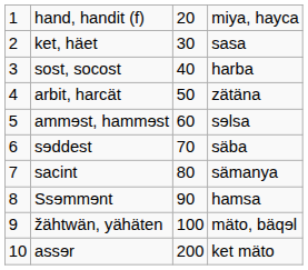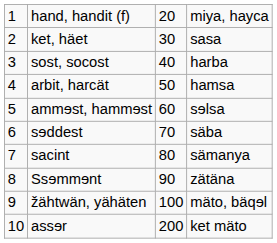 <table class="wikitable">
 <tr>
 <td>1</td>
 <td>hand, handit (f)</td>
 <td>20</td>
 <td>miya, hayca</td>
 </tr>
 <tr>
 <td>2</td>
 <td>ket, häet</td>
 <td>30</td>
 <td>sasa</td>
 </tr>
 <tr>
 <td>3</td>
 <td>sost, socost</td>
 <td>40</td>
 <td>harba</td>
 </tr>
 <tr>
 <td>4</td>
 <td>arbit, harcät</td>
 <td>50</td>
-<td>zätäna</td>
+<td>hamsa</td>
 </tr>
 <tr>
 <td>5</td>
 <td>ammɘst, hammɘst</td>
 <td>60</td>
 <td>sɘlsa</td>
 </tr>
 <tr>
 <td>6</td>
 <td>sɘddest</td>
 <td>70</td>
 <td>säba</td>
 </tr>
 <tr>
 <td>7</td>
 <td>sacint</td>
 <td>80</td>
 <td>sämanya</td>
 </tr>
 <tr>
 <td>8</td>
 <td>Ssɘmmɘnt</td>
 <td>90</td>
-<td>hamsa</td>
+<td>zätäna</td>
 </tr>
 <tr>
 <td>9</td>
 <td>žähtwän, yähäten</td>
 <td>100</td>
 <td>mäto, bäqɘl</td>
 </tr>
 <tr>
 <td>10</td>
 <td>assɘr</td>
 <td>200</td>
 <td>ket mäto</td>
 </tr>
 </table>
